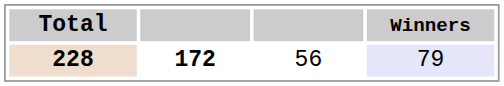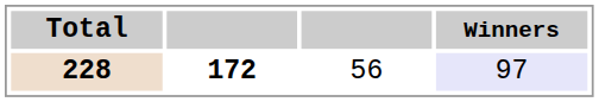 <table style="border: 1px solid #999; background-color:#FFFFFF; line-height:16px; text-align:center">
 <tr>
 <th style="background-color: #ccc;" width="70">Total</th>
 <th style="background-color: #ccc;" width="60"><small></small></th>
 <th style="background-color: #ccc;" width="60"><small></small></th>
 <th style="background-color: #ccc;" width="70"><small>Winners</small></th>
 </tr>
 <tr>
 <td bgcolor=#EFDECD><strong>228</strong></td>
 <td><strong>172</strong></td>
 <td>56</td>
-<td bgcolor="#E6E6FA">79</td>
+<td bgcolor="#E6E6FA">97</td>
 </tr>
 </table>
